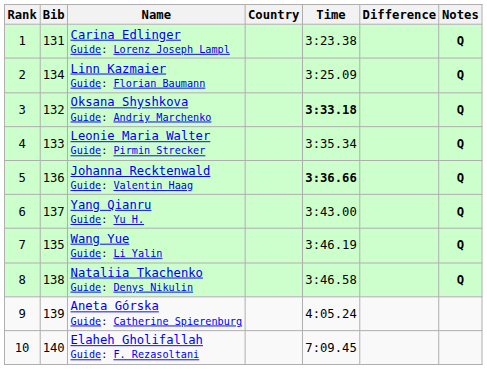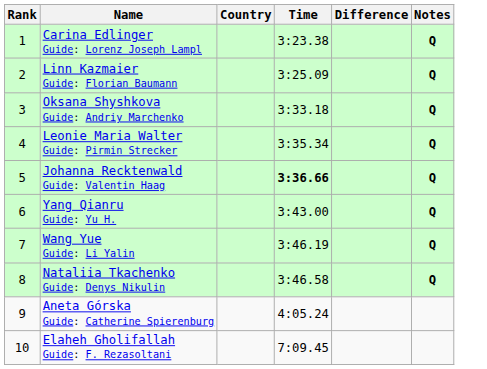 <table class="wikitable sortable" style="text-align:center">
 <tr>
 <th>Rank</th>
-<th>Bib</th>
 <th>Name</th>
 <th>Country</th>
 <th>Time</th>
 <th>Difference</th>
 <th>Notes</th>
 </tr>
 <tr bgcolor=ccffcc>
 <td>1</td>
-<td>131</td>
 <td align=left><a href='#'>Carina Edlinger</a><br><small><a href='#'>Guide</a>: <a href='#'>Lorenz Joseph Lampl</a> </small></td>
 <td align=left></td>
 <td>3:23.38</td>
 <td></td>
 <td><strong>Q</strong></td>
 </tr>
 <tr bgcolor=ccffcc>
 <td>2</td>
-<td>134</td>
 <td align=left><a href='#'>Linn Kazmaier</a><br><small><a href='#'>Guide</a>: <a href='#'>Florian Baumann</a> </small></td>
 <td align=left></td>
 <td>3:25.09</td>
 <td></td>
 <td><strong>Q</strong></td>
 </tr>
 <tr bgcolor=ccffcc>
 <td>3</td>
-<td>132</td>
 <td align=left><a href='#'>Oksana Shyshkova</a><br><small><a href='#'>Guide</a>: <a href='#'>Andriy Marchenko</a> </small></td>
 <td align=left></td>
-<td><strong>3:33.18</strong></td>
+<td>3:33.18</td>
 <td></td>
 <td><strong>Q</strong></td>
 </tr>
 <tr bgcolor=ccffcc>
 <td>4</td>
-<td>133</td>
 <td align=left><a href='#'>Leonie Maria Walter</a><br><small><a href='#'>Guide</a>: <a href='#'>Pirmin Strecker</a></small></td>
 <td align=left></td>
 <td>3:35.34</td>
 <td></td>
 <td><strong>Q</strong></td>
 </tr>
 <tr bgcolor=ccffcc>
 <td>5</td>
-<td>136</td>
 <td align=left><a href='#'>Johanna Recktenwald</a><br><small><a href='#'>Guide</a>: <a href='#'>Valentin Haag</a> </small></td>
 <td align=left></td>
 <td><strong>3:36.66</strong></td>
 <td></td>
 <td><strong>Q</strong></td>
 </tr>
 <tr bgcolor=ccffcc>
 <td>6</td>
-<td>137</td>
 <td align=left><a href='#'>Yang Qianru</a><br><small><a href='#'>Guide</a>: <a href='#'>Yu H.</a></small></td>
 <td align=left></td>
 <td>3:43.00</td>
 <td></td>
 <td><strong>Q</strong></td>
 </tr>
 <tr bgcolor=ccffcc>
 <td>7</td>
-<td>135</td>
 <td align=left><a href='#'>Wang Yue</a><br><small><a href='#'>Guide</a>: <a href='#'>Li Yalin</a></small></td>
 <td align=left></td>
 <td>3:46.19</td>
 <td></td>
 <td><strong>Q</strong></td>
 </tr>
 <tr bgcolor=ccffcc>
 <td>8</td>
-<td>138</td>
 <td align=left><a href='#'>Nataliia Tkachenko</a><br><small><a href='#'>Guide</a>: <a href='#'>Denys Nikulin</a> </small></td>
 <td align=left></td>
 <td>3:46.58</td>
 <td></td>
 <td><strong>Q</strong></td>
 </tr>
 <tr>
 <td>9</td>
-<td>139</td>
 <td align=left><a href='#'>Aneta Górska</a><br><small><a href='#'>Guide</a>: <a href='#'>Catherine Spierenburg</a> </small></td>
 <td align=left></td>
 <td>4:05.24</td>
 <td></td>
 <td></td>
 </tr>
 <tr>
 <td>10</td>
-<td>140</td>
 <td align=left><a href='#'>Elaheh Gholifallah</a><br><small><a href='#'>Guide</a>: <a href='#'>F. Rezasoltani</a> </small></td>
 <td align=left></td>
 <td>7:09.45</td>
 <td></td>
 <td></td>
 </tr>
 </table>
